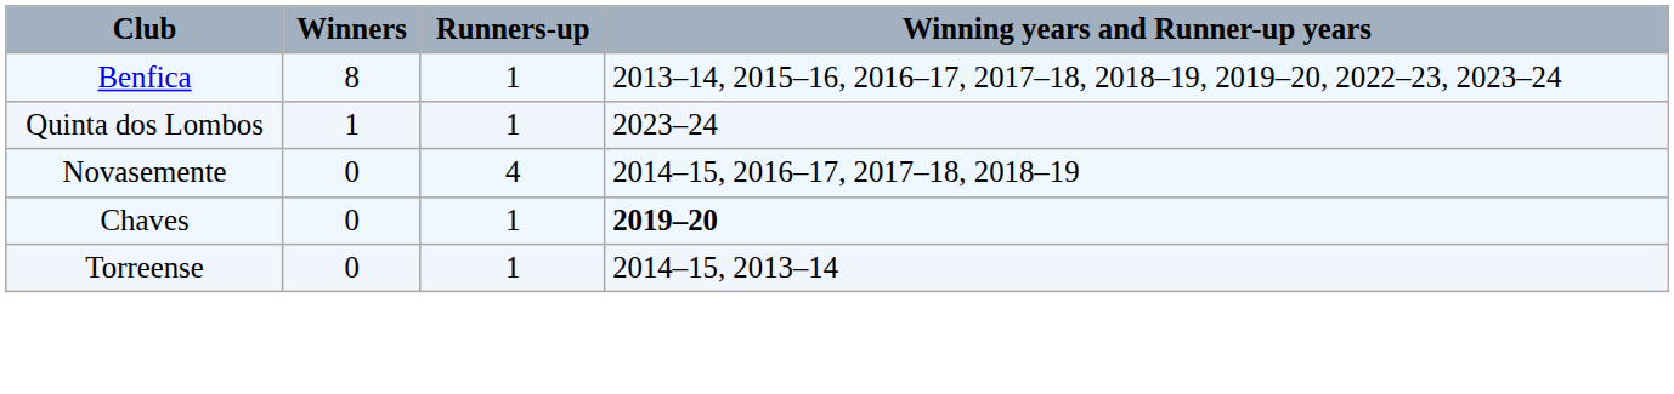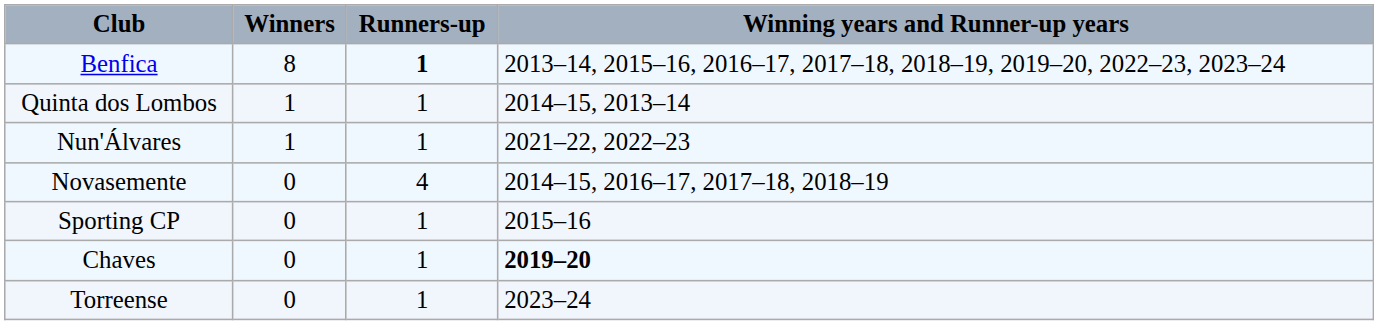 <table class="wikitable" width=100% style="text-align: center">
 <tr bgcolor=#a3b0bf>
 <td><strong>Club</strong></td>
 <td><strong>Winners</strong></td>
 <td><strong>Runners-up</strong></td>
 <td><strong>Winning years and <span>Runner-up years</span></strong></td>
 </tr>
 <tr bgcolor=#F0F8FF>
 <td><a href='#'>Benfica</a></td>
 <td>8</td>
-<td><span>1</span></td>
+<td><strong><span>1</span></strong></td>
 <td align=left>2013–14, 2015–16, 2016–17, 2017–18, 2018–19, 2019–20, 2022–23, 2023–24</td>
 </tr>
 <tr bgcolor=#f1f5fc>
 <td>Quinta dos Lombos</td>
 <td>1</td>
 <td><span>1</span></td>
-<td align=left><span>2023–24</span></td>
+<td align=left>2014–15, <span>2013–14</span></td>
+</tr>
+<tr bgcolor=#F0F8FF>
+<td>Nun'Álvares</td>
+<td>1</td>
+<td><span>1</span></td>
+<td align=left>2021–22, <span>2022–23</span></td>
 </tr>
 <tr bgcolor=#F0F8FF>
 <td>Novasemente</td>
 <td>0</td>
 <td><span>4</span></td>
 <td align=left><span>2014–15, 2016–17, 2017–18, 2018–19</span></td>
+</tr>
+<tr bgcolor=#f1f5fc>
+<td>Sporting CP</td>
+<td>0</td>
+<td><span>1</span></td>
+<td align=left><span>2015–16</span></td>
 </tr>
 <tr bgcolor=#F0F8FF>
 <td>Chaves</td>
 <td>0</td>
 <td><span>1</span></td>
 <td align=left><strong><span>2019–20</span></strong></td>
 </tr>
 <tr bgcolor=#f1f5fc>
 <td>Torreense</td>
 <td>0</td>
 <td><span>1</span></td>
-<td align=left>2014–15, <span>2013–14</span></td>
+<td align=left><span>2023–24</span></td>
 </tr>
 </table>
